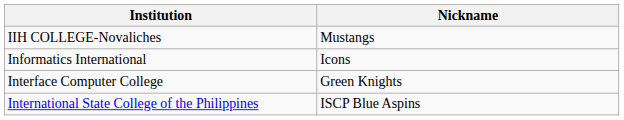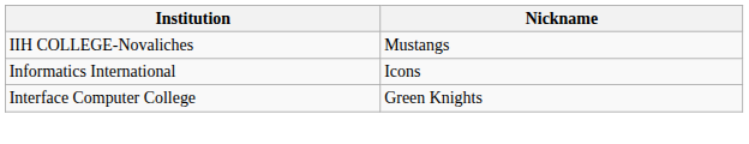 <table class="wikitable" style="width: 80%">
 <tr>
 <th width=7%>Institution</th>
 <th width=7%>Nickname</th>
 </tr>
 <tr>
 <td>IIH COLLEGE-Novaliches</td>
 <td>Mustangs</td>
 </tr>
 <tr>
 <td>Informatics International</td>
 <td>Icons</td>
 </tr>
 <tr>
 <td>Interface Computer College</td>
 <td>Green Knights</td>
 </tr>
-<tr>
-<td><a href='#'>International State College of the Philippines</a></td>
-<td>ISCP Blue Aspins</td>
-</tr>
 </table>
